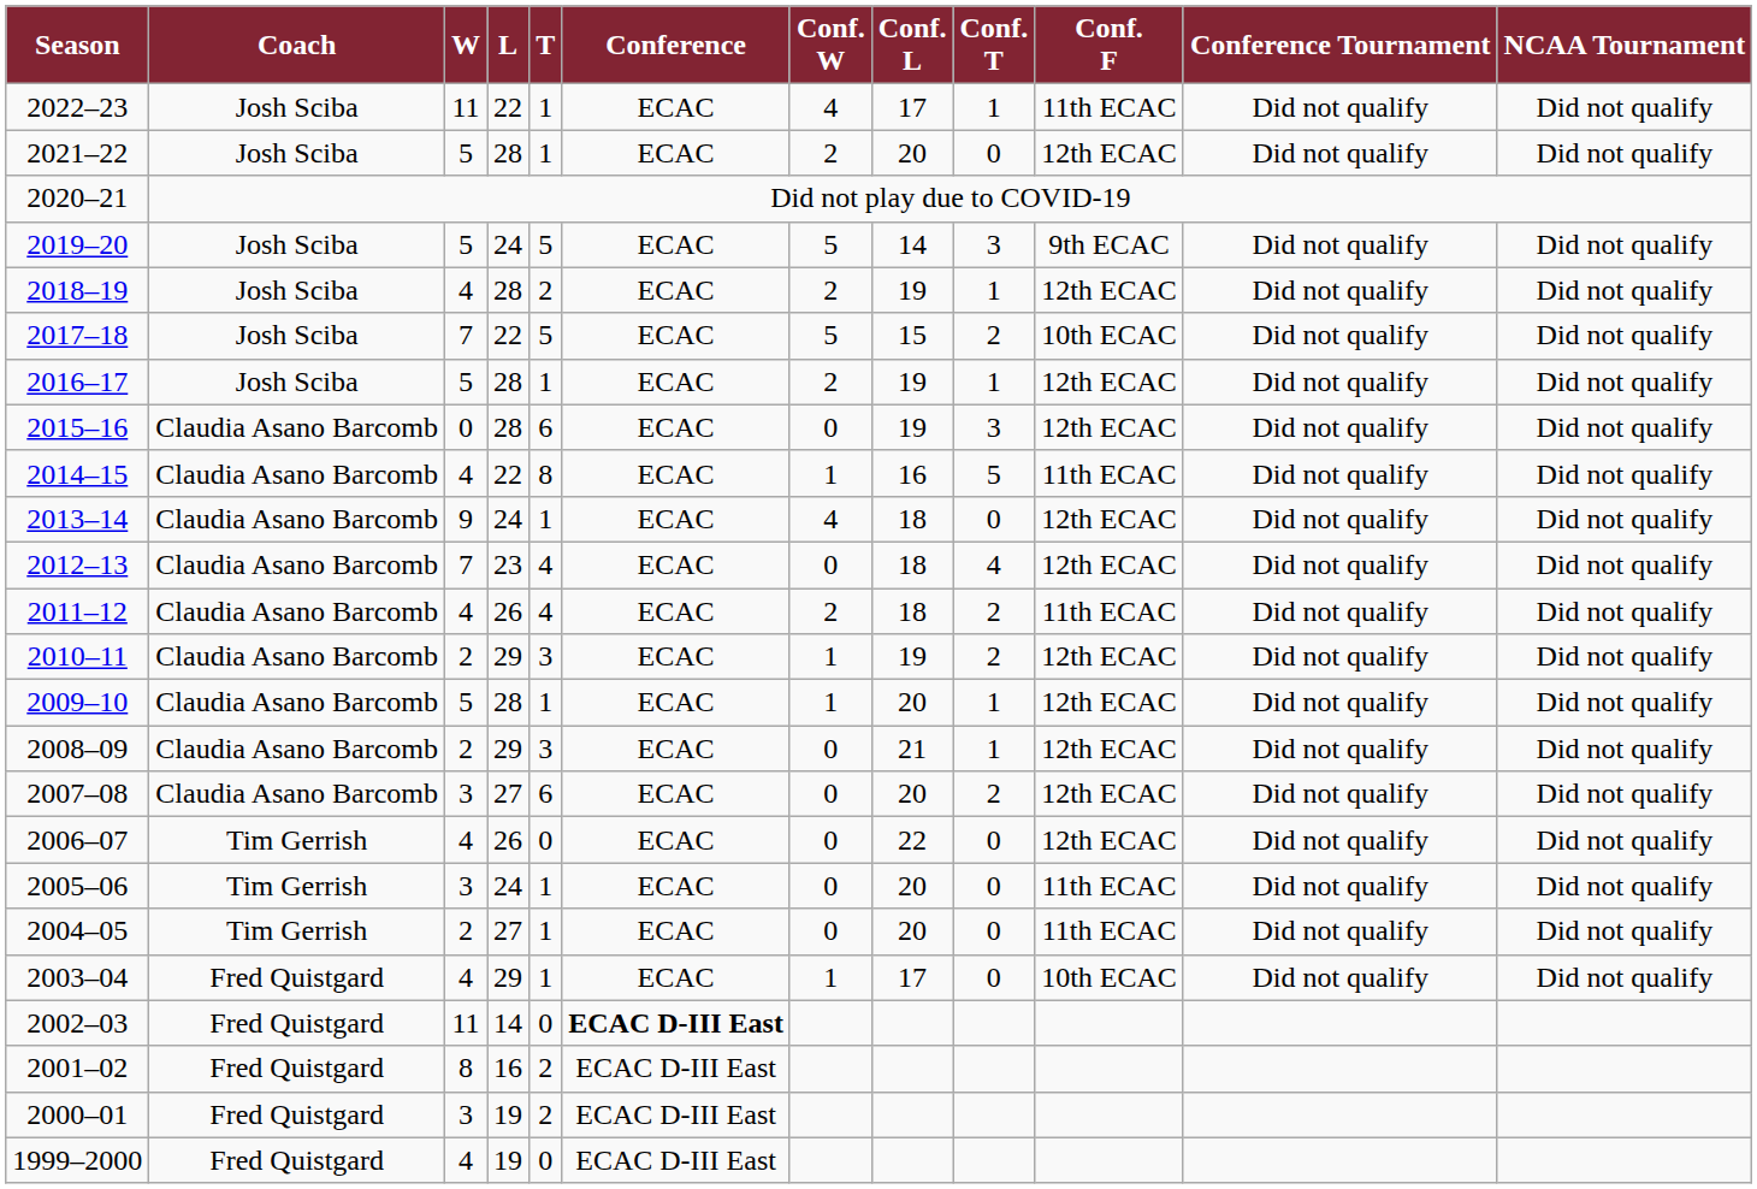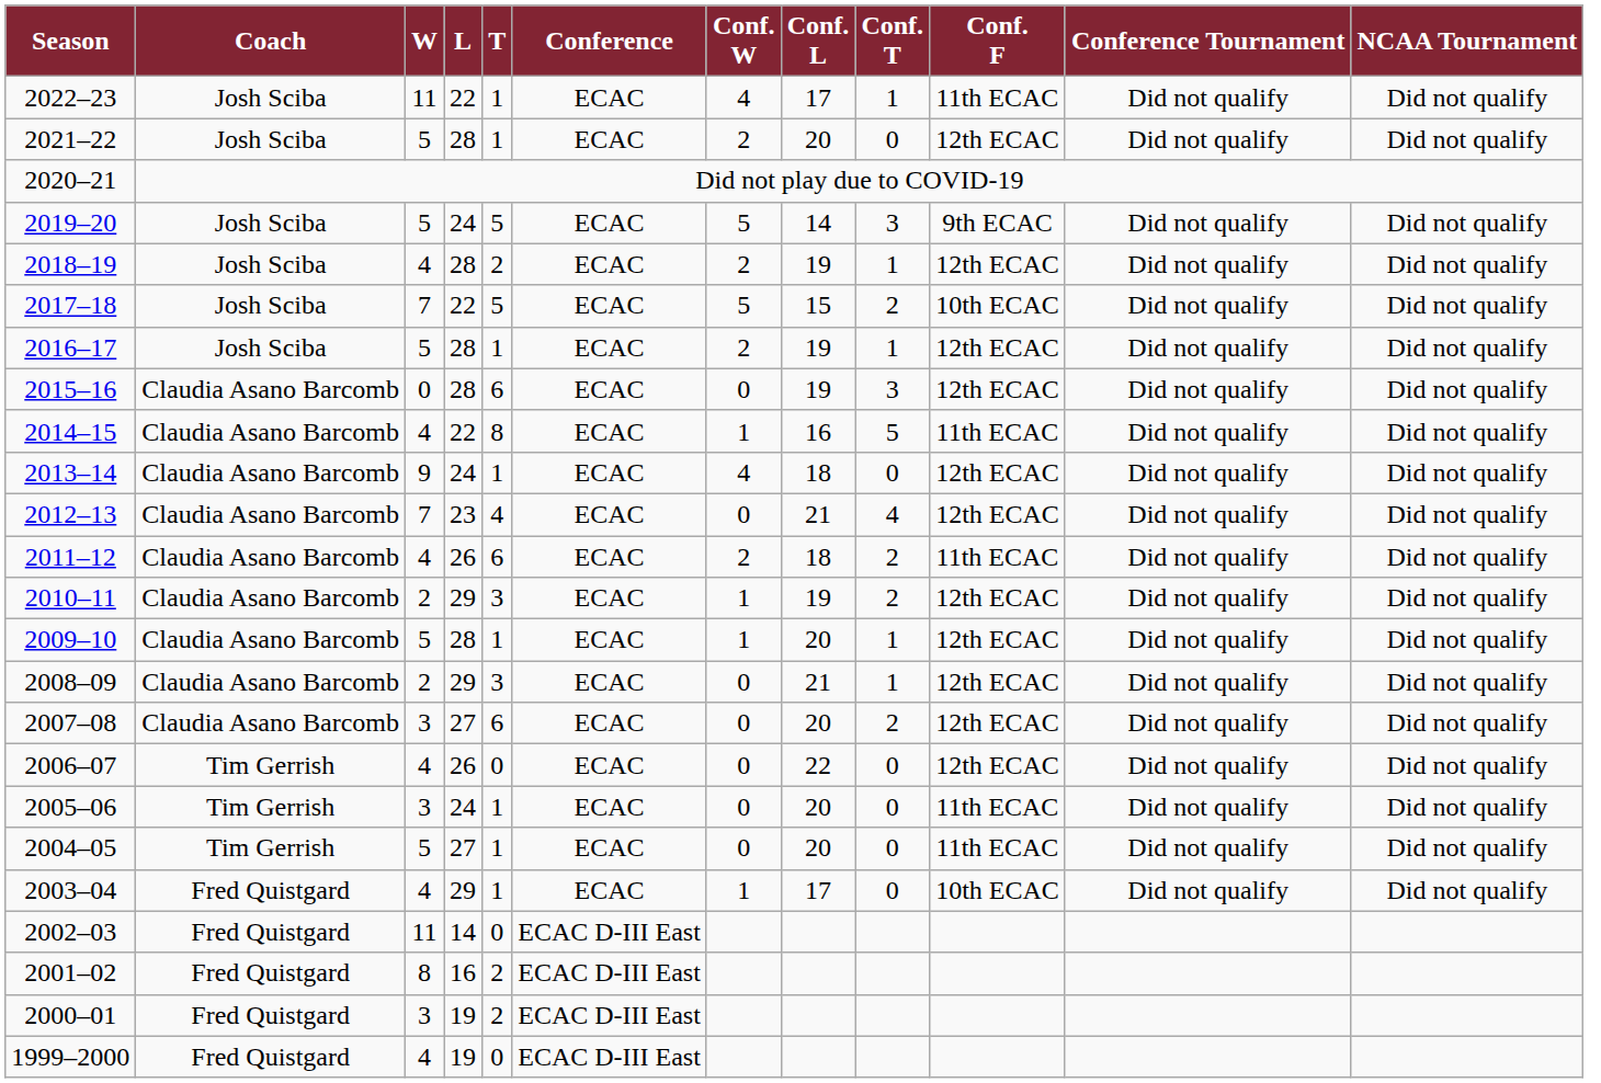 <table class="wikitable">
 <tr align="center"  style="background:#822433;color:white;">
 <td><strong>Season</strong></td>
 <td><strong>Coach</strong></td>
 <td><strong>W</strong></td>
 <td><strong>L</strong></td>
 <td><strong>T</strong></td>
 <td><strong>Conference</strong></td>
 <td><strong>Conf. <br> W</strong></td>
 <td><strong>Conf. <br> L</strong></td>
 <td><strong>Conf. <br> T</strong></td>
 <td><strong>Conf. <br> F</strong></td>
 <td><strong>Conference Tournament</strong></td>
 <td><strong>NCAA Tournament</strong></td>
 </tr>
 <tr align="center" bgcolor="">
 <td>2022–23</td>
 <td>Josh Sciba</td>
 <td>11</td>
 <td>22</td>
 <td>1</td>
 <td>ECAC</td>
 <td>4</td>
 <td>17</td>
 <td>1</td>
 <td>11th ECAC</td>
 <td>Did not qualify</td>
 <td>Did not qualify</td>
 </tr>
 <tr align="center" bgcolor="">
 <td>2021–22</td>
 <td>Josh Sciba</td>
 <td>5</td>
 <td>28</td>
 <td>1</td>
 <td>ECAC</td>
 <td>2</td>
 <td>20</td>
 <td>0</td>
 <td>12th ECAC</td>
 <td>Did not qualify</td>
 <td>Did not qualify</td>
 </tr>
 <tr align="center" bgcolor="">
 <td>2020–21</td>
 <td colspan="11">Did not play due to COVID-19</td>
 </tr>
 <tr align="center" bgcolor="">
 <td><a href='#'>2019–20</a></td>
 <td>Josh Sciba</td>
 <td>5</td>
 <td>24</td>
 <td>5</td>
 <td>ECAC</td>
 <td>5</td>
 <td>14</td>
 <td>3</td>
 <td>9th ECAC</td>
 <td>Did not qualify</td>
 <td>Did not qualify</td>
 </tr>
 <tr align="center" bgcolor="">
 <td><a href='#'>2018–19</a></td>
 <td>Josh Sciba</td>
 <td>4</td>
 <td>28</td>
 <td>2</td>
 <td>ECAC</td>
 <td>2</td>
 <td>19</td>
 <td>1</td>
 <td>12th ECAC</td>
 <td>Did not qualify</td>
 <td>Did not qualify</td>
 </tr>
 <tr align="center" bgcolor="">
 <td><a href='#'>2017–18</a></td>
 <td>Josh Sciba</td>
 <td>7</td>
 <td>22</td>
 <td>5</td>
 <td>ECAC</td>
 <td>5</td>
 <td>15</td>
 <td>2</td>
 <td>10th ECAC</td>
 <td>Did not qualify</td>
 <td>Did not qualify</td>
 </tr>
 <tr align="center" bgcolor="">
 <td><a href='#'>2016–17</a></td>
 <td>Josh Sciba</td>
 <td>5</td>
 <td>28</td>
 <td>1</td>
 <td>ECAC</td>
 <td>2</td>
 <td>19</td>
 <td>1</td>
 <td>12th ECAC</td>
 <td>Did not qualify</td>
 <td>Did not qualify</td>
 </tr>
 <tr align="center" bgcolor="">
 <td><a href='#'>2015–16</a></td>
 <td>Claudia Asano Barcomb</td>
 <td>0</td>
 <td>28</td>
 <td>6</td>
 <td>ECAC</td>
 <td>0</td>
 <td>19</td>
 <td>3</td>
 <td>12th ECAC</td>
 <td>Did not qualify</td>
 <td>Did not qualify</td>
 </tr>
 <tr align="center" bgcolor="">
 <td><a href='#'>2014–15</a></td>
 <td>Claudia Asano Barcomb</td>
 <td>4</td>
 <td>22</td>
 <td>8</td>
 <td>ECAC</td>
 <td>1</td>
 <td>16</td>
 <td>5</td>
 <td>11th ECAC</td>
 <td>Did not qualify</td>
 <td>Did not qualify</td>
 </tr>
 <tr align="center" bgcolor="">
 <td><a href='#'>2013–14</a></td>
 <td>Claudia Asano Barcomb</td>
 <td>9</td>
 <td>24</td>
 <td>1</td>
 <td>ECAC</td>
 <td>4</td>
 <td>18</td>
 <td>0</td>
 <td>12th ECAC</td>
 <td>Did not qualify</td>
 <td>Did not qualify</td>
 </tr>
 <tr align="center" bgcolor="">
 <td><a href='#'>2012–13</a></td>
 <td>Claudia Asano Barcomb</td>
 <td>7</td>
 <td>23</td>
 <td>4</td>
 <td>ECAC</td>
 <td>0</td>
-<td>18</td>
+<td>21</td>
 <td>4</td>
 <td>12th ECAC</td>
 <td>Did not qualify</td>
 <td>Did not qualify</td>
 </tr>
 <tr align="center" bgcolor="">
 <td><a href='#'>2011–12</a></td>
 <td>Claudia Asano Barcomb</td>
 <td>4</td>
 <td>26</td>
-<td>4</td>
+<td>6</td>
 <td>ECAC</td>
 <td>2</td>
 <td>18</td>
 <td>2</td>
 <td>11th ECAC</td>
 <td>Did not qualify</td>
 <td>Did not qualify</td>
 </tr>
 <tr align="center" bgcolor="">
 <td><a href='#'>2010–11</a></td>
 <td>Claudia Asano Barcomb</td>
 <td>2</td>
 <td>29</td>
 <td>3</td>
 <td>ECAC</td>
 <td>1</td>
 <td>19</td>
 <td>2</td>
 <td>12th ECAC</td>
 <td>Did not qualify</td>
 <td>Did not qualify</td>
 </tr>
 <tr align="center" bgcolor="">
 <td><a href='#'>2009–10</a></td>
 <td>Claudia Asano Barcomb</td>
 <td>5</td>
 <td>28</td>
 <td>1</td>
 <td>ECAC</td>
 <td>1</td>
 <td>20</td>
 <td>1</td>
 <td>12th ECAC</td>
 <td>Did not qualify</td>
 <td>Did not qualify</td>
 </tr>
 <tr align="center" bgcolor="">
 <td>2008–09</td>
 <td>Claudia Asano Barcomb</td>
 <td>2</td>
 <td>29</td>
 <td>3</td>
 <td>ECAC</td>
 <td>0</td>
 <td>21</td>
 <td>1</td>
 <td>12th ECAC</td>
 <td>Did not qualify</td>
 <td>Did not qualify</td>
 </tr>
 <tr align="center" bgcolor="">
 <td>2007–08</td>
 <td>Claudia Asano Barcomb</td>
 <td>3</td>
 <td>27</td>
 <td>6</td>
 <td>ECAC</td>
 <td>0</td>
 <td>20</td>
 <td>2</td>
 <td>12th ECAC</td>
 <td>Did not qualify</td>
 <td>Did not qualify</td>
 </tr>
 <tr align="center" bgcolor="">
 <td>2006–07</td>
 <td>Tim Gerrish</td>
 <td>4</td>
 <td>26</td>
 <td>0</td>
 <td>ECAC</td>
 <td>0</td>
 <td>22</td>
 <td>0</td>
 <td>12th ECAC</td>
 <td>Did not qualify</td>
 <td>Did not qualify</td>
 </tr>
 <tr align="center" bgcolor="">
 <td>2005–06</td>
 <td>Tim Gerrish</td>
 <td>3</td>
 <td>24</td>
 <td>1</td>
 <td>ECAC</td>
 <td>0</td>
 <td>20</td>
 <td>0</td>
 <td>11th ECAC</td>
 <td>Did not qualify</td>
 <td>Did not qualify</td>
 </tr>
 <tr align="center" bgcolor="">
 <td>2004–05</td>
 <td>Tim Gerrish</td>
-<td>2</td>
+<td>5</td>
 <td>27</td>
 <td>1</td>
 <td>ECAC</td>
 <td>0</td>
 <td>20</td>
 <td>0</td>
 <td>11th ECAC</td>
 <td>Did not qualify</td>
 <td>Did not qualify</td>
 </tr>
 <tr align="center" bgcolor="">
 <td>2003–04</td>
 <td>Fred Quistgard</td>
 <td>4</td>
 <td>29</td>
 <td>1</td>
 <td>ECAC</td>
 <td>1</td>
 <td>17</td>
 <td>0</td>
 <td>10th ECAC</td>
 <td>Did not qualify</td>
 <td>Did not qualify</td>
 </tr>
 <tr align="center" bgcolor="">
 <td>2002–03</td>
 <td>Fred Quistgard</td>
 <td>11</td>
 <td>14</td>
 <td>0</td>
-<td><strong>ECAC D-III East</strong></td>
+<td>ECAC D-III East</td>
 <td></td>
 <td></td>
 <td></td>
 <td></td>
 <td></td>
 <td></td>
 </tr>
 <tr align="center" bgcolor="">
 <td>2001–02</td>
 <td>Fred Quistgard</td>
 <td>8</td>
 <td>16</td>
 <td>2</td>
 <td>ECAC D-III East</td>
 <td></td>
 <td></td>
 <td></td>
 <td></td>
 <td></td>
 <td></td>
 </tr>
 <tr align="center" bgcolor="">
 <td>2000–01</td>
 <td>Fred Quistgard</td>
 <td>3</td>
 <td>19</td>
 <td>2</td>
 <td>ECAC D-III East</td>
 <td></td>
 <td></td>
 <td></td>
 <td></td>
 <td></td>
 <td></td>
 </tr>
 <tr align="center" bgcolor="">
 <td>1999–2000</td>
 <td>Fred Quistgard</td>
 <td>4</td>
 <td>19</td>
 <td>0</td>
 <td>ECAC D-III East</td>
 <td></td>
 <td></td>
 <td></td>
 <td></td>
 <td></td>
 <td></td>
 </tr>
 </table>
